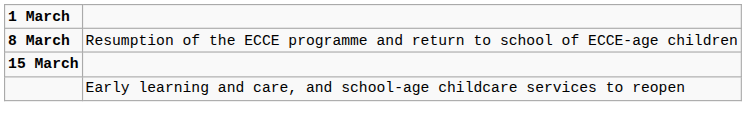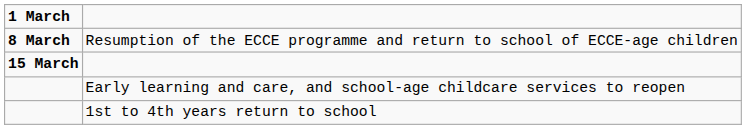 <table class="wikitable" style="text-align:left">
 <tr>
 <td><strong>1 March</strong></td>
 <td></td>
 </tr>
 <tr>
 <td><strong>8 March</strong></td>
 <td>Resumption of the ECCE programme and return to school of ECCE-age children</td>
 </tr>
 <tr>
 <td><strong>15 March</strong></td>
 <td></td>
 </tr>
 <tr>
 <td></td>
 <td>Early learning and care, and school-age childcare services to reopen</td>
 </tr>
+<tr>
+<td></td>
+<td>1st to 4th years return to school</td>
+</tr>
 </table>
